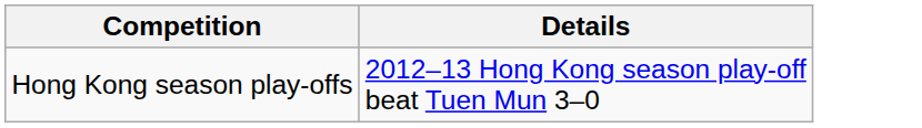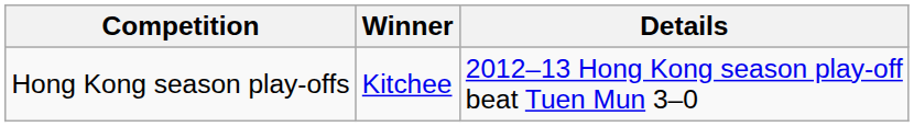 <table class="wikitable">
 <tr>
 <th>Competition</th>
+<th>Winner</th>
 <th>Details</th>
 </tr>
 <tr>
 <td>Hong Kong season play-offs</td>
+<td><a href='#'>Kitchee</a></td>
 <td><a href='#'>2012–13 Hong Kong season play-off</a><br> beat <a href='#'>Tuen Mun</a> 3–0</td>
 </tr>
 </table>
